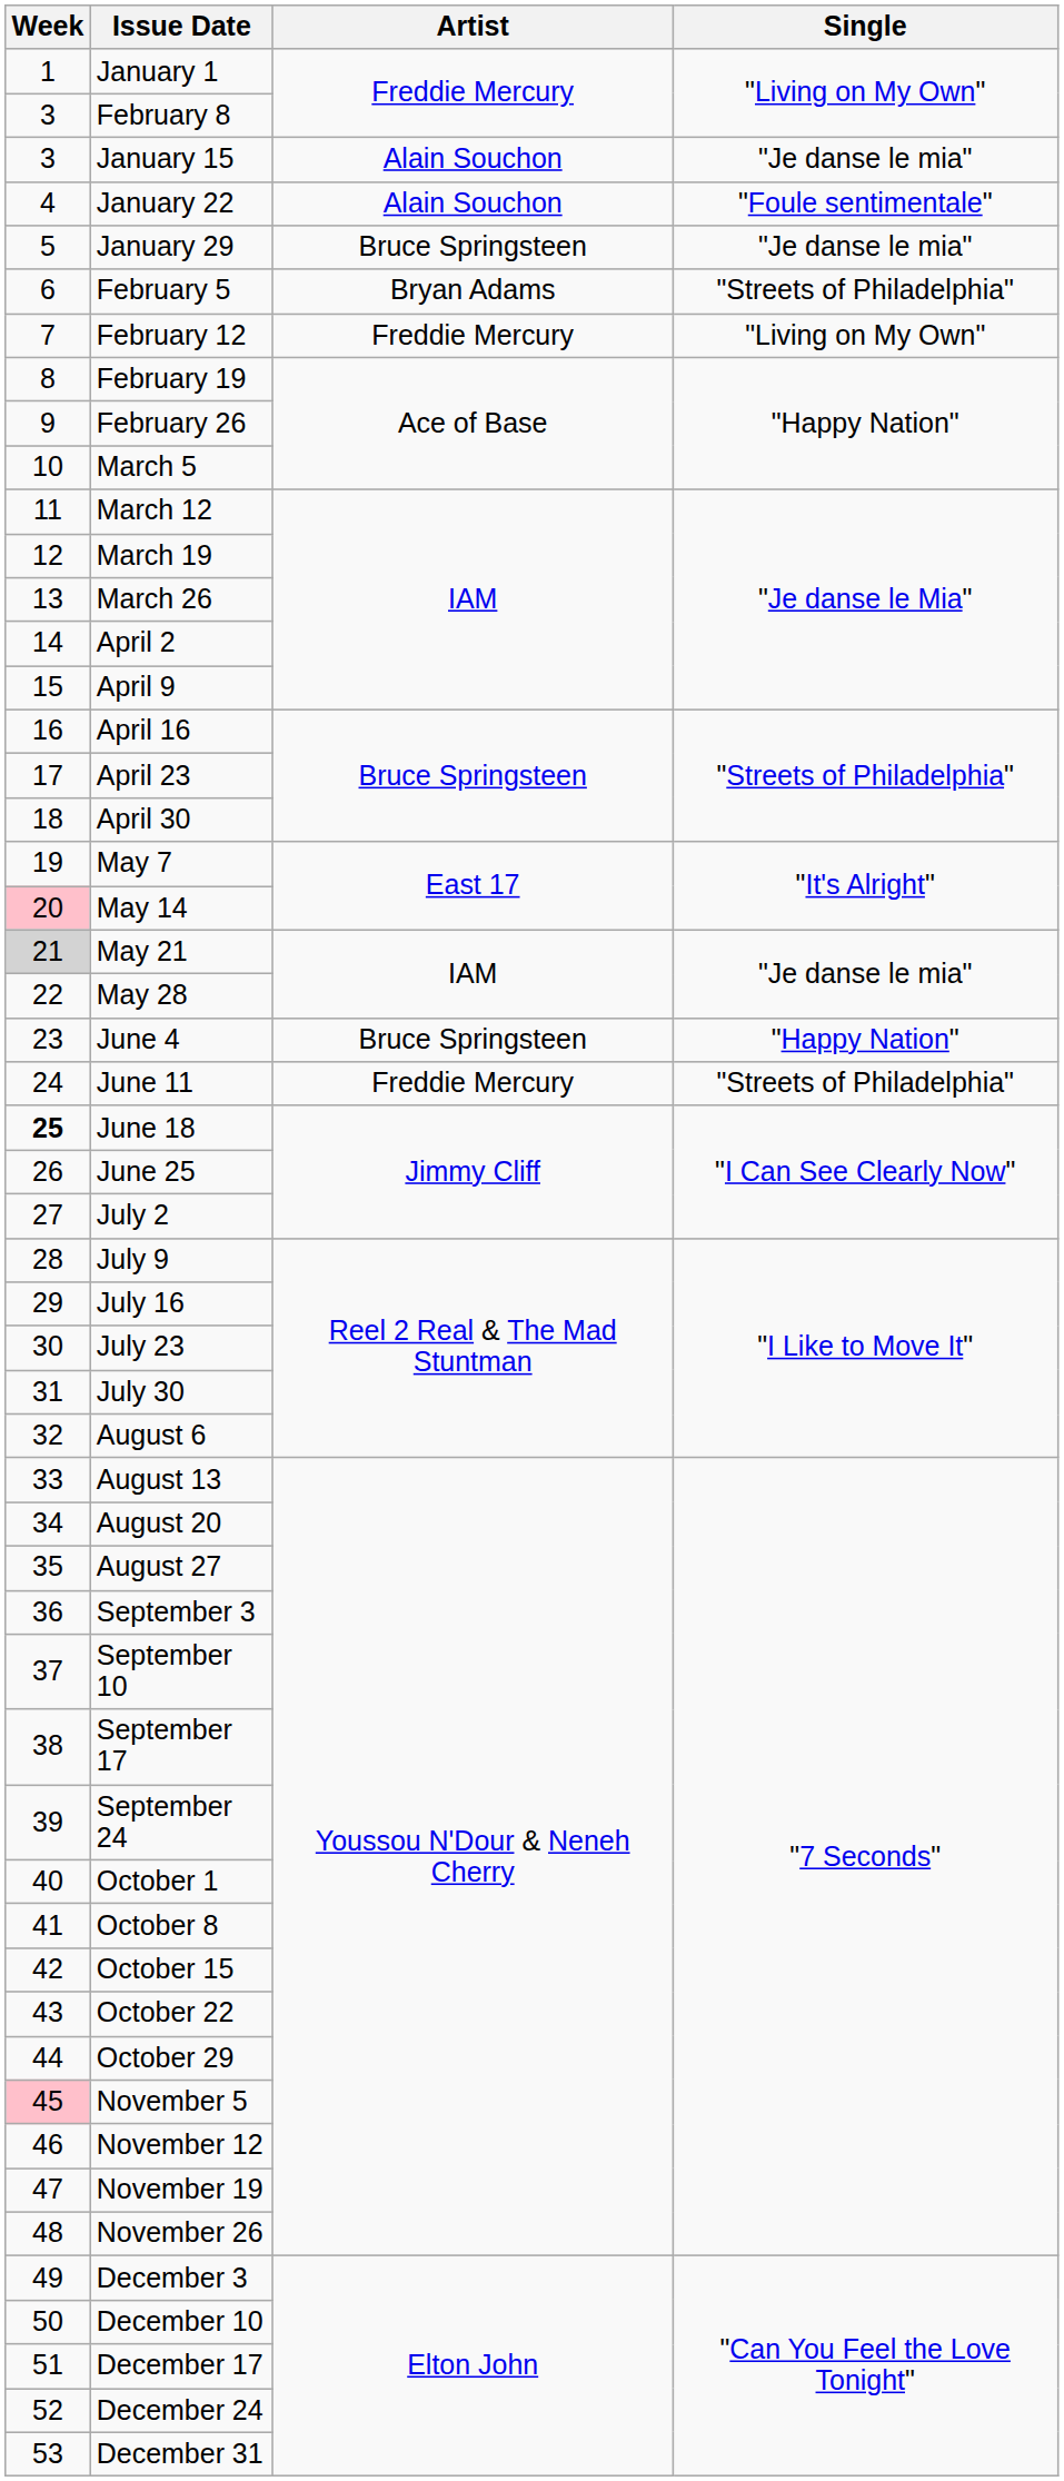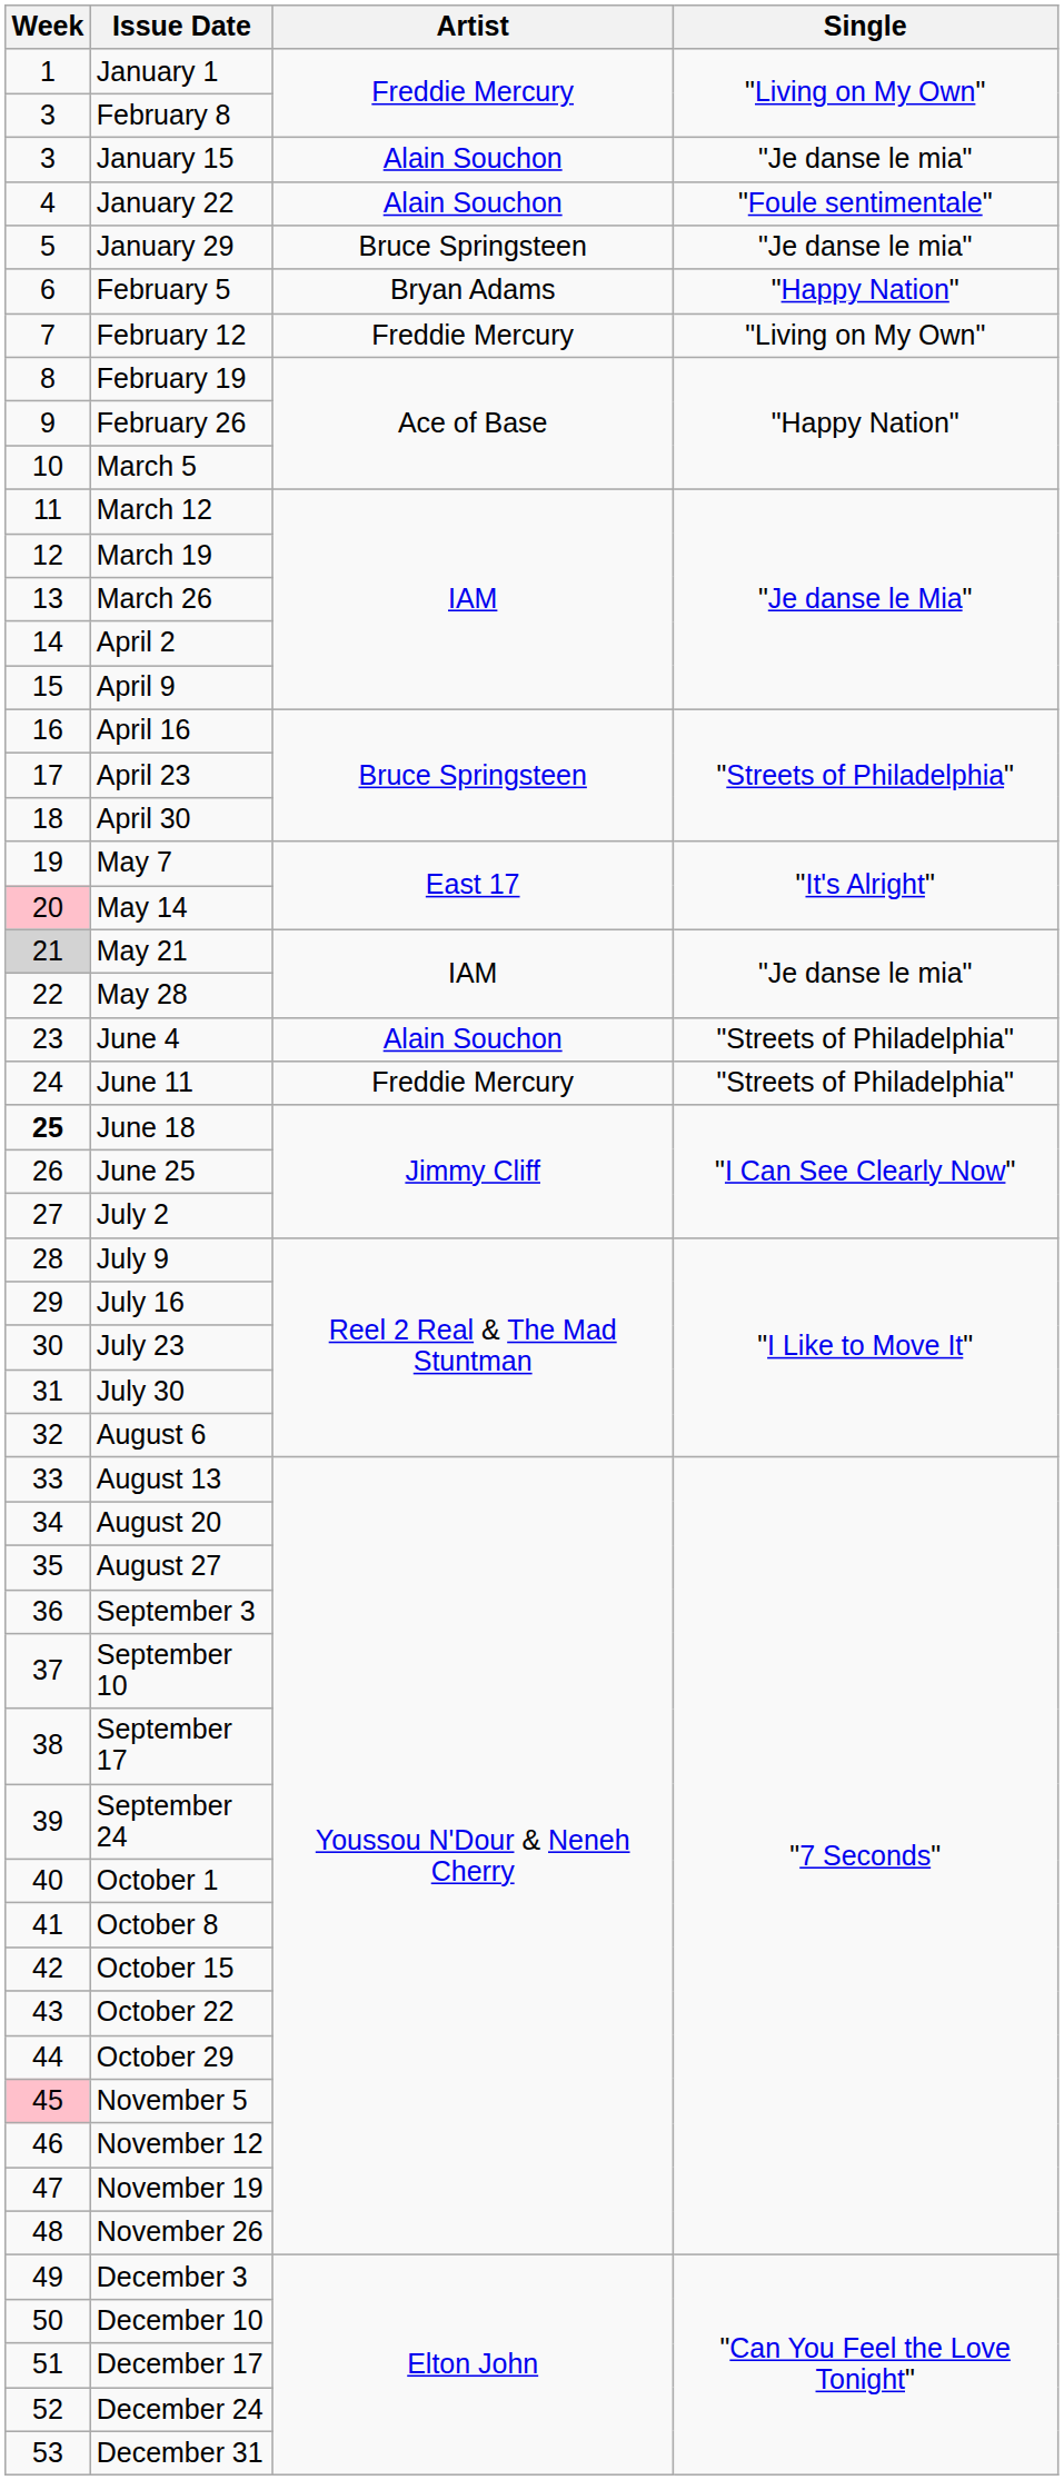 <table class="wikitable">
 <tr>
 <th>Week</th>
 <th>Issue Date</th>
 <th>Artist</th>
 <th>Single</th>
 </tr>
 <tr>
 <td style="text-align: center;">1</td>
 <td>January 1</td>
 <td rowspan="2" style="text-align: center;"><a href='#'>Freddie Mercury</a></td>
 <td rowspan="2" style="text-align: center;">"<a href='#'>Living on My Own</a>"</td>
 </tr>
 <tr>
 <td style="text-align: center;">3</td>
 <td>February 8</td>
 </tr>
 <tr>
 <td style="text-align: center;">3</td>
 <td>January 15</td>
 <td style="text-align: center;"><a href='#'>Alain Souchon</a></td>
 <td style="text-align: center;">"Je danse le mia"</td>
 </tr>
 <tr>
 <td style="text-align: center;">4</td>
 <td>January 22</td>
 <td style="text-align: center;"><a href='#'>Alain Souchon</a></td>
 <td style="text-align: center;">"<a href='#'>Foule sentimentale</a>"</td>
 </tr>
 <tr>
 <td style="text-align: center;">5</td>
 <td>January 29</td>
 <td style="text-align: center;">Bruce Springsteen</td>
 <td style="text-align: center;">"Je danse le mia"</td>
 </tr>
 <tr>
 <td style="text-align: center;">6</td>
 <td>February 5</td>
 <td style="text-align: center;">Bryan Adams</td>
-<td style="text-align: center;">"Streets of Philadelphia"</td>
+<td style="text-align: center;">"<a href='#'>Happy Nation</a>"</td>
 </tr>
 <tr>
 <td style="text-align: center;">7</td>
 <td>February 12</td>
 <td style="text-align: center;">Freddie Mercury</td>
 <td style="text-align: center;">"Living on My Own"</td>
 </tr>
 <tr>
 <td style="text-align: center;">8</td>
 <td>February 19</td>
 <td rowspan="3" style="text-align: center;">Ace of Base</td>
 <td rowspan="3" style="text-align: center;">"Happy Nation"</td>
 </tr>
 <tr>
 <td style="text-align: center;">9</td>
 <td>February 26</td>
 </tr>
 <tr>
 <td style="text-align: center;">10</td>
 <td>March 5</td>
 </tr>
 <tr>
 <td style="text-align: center;">11</td>
 <td>March 12</td>
 <td rowspan="5" style="text-align: center;"><a href='#'>IAM</a></td>
 <td rowspan="5" style="text-align: center;">"<a href='#'>Je danse le Mia</a>"</td>
 </tr>
 <tr>
 <td style="text-align: center;">12</td>
 <td>March 19</td>
 </tr>
 <tr>
 <td style="text-align: center;">13</td>
 <td>March 26</td>
 </tr>
 <tr>
 <td style="text-align: center;">14</td>
 <td>April 2</td>
 </tr>
 <tr>
 <td style="text-align: center;">15</td>
 <td>April 9</td>
 </tr>
 <tr>
 <td style="text-align: center;">16</td>
 <td>April 16</td>
 <td rowspan="3" style="text-align: center;"><a href='#'>Bruce Springsteen</a></td>
 <td rowspan="3" style="text-align: center;">"<a href='#'>Streets of Philadelphia</a>"</td>
 </tr>
 <tr>
 <td style="text-align: center;">17</td>
 <td>April 23</td>
 </tr>
 <tr>
 <td style="text-align: center;">18</td>
 <td>April 30</td>
 </tr>
 <tr>
 <td style="text-align: center;">19</td>
 <td>May 7</td>
 <td rowspan="2" style="text-align: center;"><a href='#'>East 17</a></td>
 <td rowspan="2" style="text-align: center;">"<a href='#'>It's Alright</a>"</td>
 </tr>
 <tr>
 <td style="background: pink; text-align: center;">20</td>
 <td>May 14</td>
 </tr>
 <tr>
 <td style="background: lightgrey; text-align: center;">21</td>
 <td>May 21</td>
 <td rowspan="2" style="text-align: center;">IAM</td>
 <td rowspan="2" style="text-align: center;">"Je danse le mia"</td>
 </tr>
 <tr>
 <td style="text-align: center;">22</td>
 <td>May 28</td>
 </tr>
 <tr>
 <td style="text-align: center;">23</td>
 <td>June 4</td>
-<td style="text-align: center;">Bruce Springsteen</td>
-<td style="text-align: center;">"<a href='#'>Happy Nation</a>"</td>
+<td style="text-align: center;"><a href='#'>Alain Souchon</a></td>
+<td style="text-align: center;">"Streets of Philadelphia"</td>
 </tr>
 <tr>
 <td style="text-align: center;">24</td>
 <td>June 11</td>
 <td style="text-align: center;">Freddie Mercury</td>
 <td style="text-align: center;">"Streets of Philadelphia"</td>
 </tr>
 <tr>
 <td style="text-align: center;"><strong>25</strong></td>
 <td>June 18</td>
 <td rowspan="3" style="text-align: center;"><a href='#'>Jimmy Cliff</a></td>
 <td rowspan="3" style="text-align: center;">"<a href='#'>I Can See Clearly Now</a>"</td>
 </tr>
 <tr>
 <td style="text-align: center;">26</td>
 <td>June 25</td>
 </tr>
 <tr>
 <td style="text-align: center;">27</td>
 <td>July 2</td>
 </tr>
 <tr>
 <td style="text-align: center;">28</td>
 <td>July 9</td>
 <td rowspan="5" style="text-align: center;"><a href='#'>Reel 2 Real</a> & <a href='#'>The Mad Stuntman</a></td>
 <td rowspan="5" style="text-align: center;">"<a href='#'>I Like to Move It</a>"</td>
 </tr>
 <tr>
 <td style="text-align: center;">29</td>
 <td>July 16</td>
 </tr>
 <tr>
 <td style="text-align: center;">30</td>
 <td>July 23</td>
 </tr>
 <tr>
 <td style="text-align: center;">31</td>
 <td>July 30</td>
 </tr>
 <tr>
 <td style="text-align: center;">32</td>
 <td>August 6</td>
 </tr>
 <tr>
 <td style="text-align: center;">33</td>
 <td>August 13</td>
 <td rowspan="16" style="text-align: center;"><a href='#'>Youssou N'Dour</a> & <a href='#'>Neneh Cherry</a></td>
 <td rowspan="16" style="text-align: center;">"<a href='#'>7 Seconds</a>"</td>
 </tr>
 <tr>
 <td style="text-align: center;">34</td>
 <td>August 20</td>
 </tr>
 <tr>
 <td style="text-align: center;">35</td>
 <td>August 27</td>
 </tr>
 <tr>
 <td style="text-align: center;">36</td>
 <td>September 3</td>
 </tr>
 <tr>
 <td style="text-align: center;">37</td>
 <td>September 10</td>
 </tr>
 <tr>
 <td style="text-align: center;">38</td>
 <td>September 17</td>
 </tr>
 <tr>
 <td style="text-align: center;">39</td>
 <td>September 24</td>
 </tr>
 <tr>
 <td style="text-align: center;">40</td>
 <td>October 1</td>
 </tr>
 <tr>
 <td style="text-align: center;">41</td>
 <td>October 8</td>
 </tr>
 <tr>
 <td style="text-align: center;">42</td>
 <td>October 15</td>
 </tr>
 <tr>
 <td style="text-align: center;">43</td>
 <td>October 22</td>
 </tr>
 <tr>
 <td style="text-align: center;">44</td>
 <td>October 29</td>
 </tr>
 <tr>
 <td style="background: pink; text-align: center;">45</td>
 <td>November 5</td>
 </tr>
 <tr>
 <td style="text-align: center;">46</td>
 <td>November 12</td>
 </tr>
 <tr>
 <td style="text-align: center;">47</td>
 <td>November 19</td>
 </tr>
 <tr>
 <td style="text-align: center;">48</td>
 <td>November 26</td>
 </tr>
 <tr>
 <td style="text-align: center;">49</td>
 <td>December 3</td>
 <td rowspan="5" style="text-align: center;"><a href='#'>Elton John</a></td>
 <td rowspan="5" style="text-align: center;">"<a href='#'>Can You Feel the Love Tonight</a>"</td>
 </tr>
 <tr>
 <td style="text-align: center;">50</td>
 <td>December 10</td>
 </tr>
 <tr>
 <td style="text-align: center;">51</td>
 <td>December 17</td>
 </tr>
 <tr>
 <td style="text-align: center;">52</td>
 <td>December 24</td>
 </tr>
 <tr>
 <td style="text-align: center;">53</td>
 <td>December 31</td>
 </tr>
 </table>
